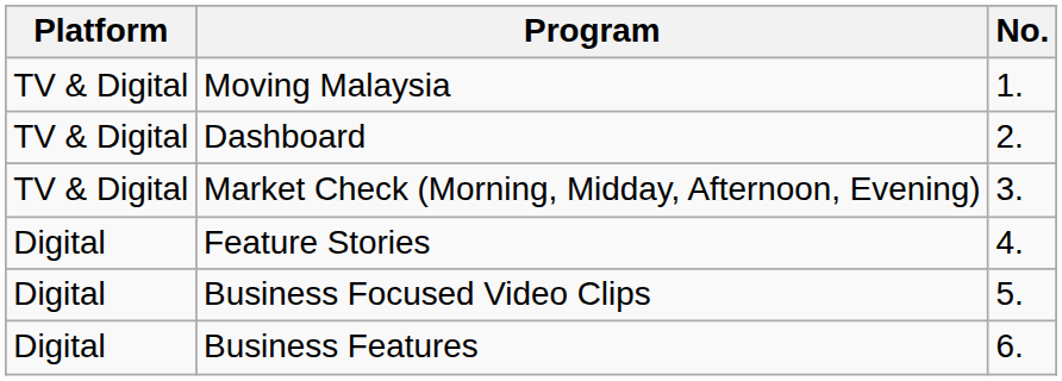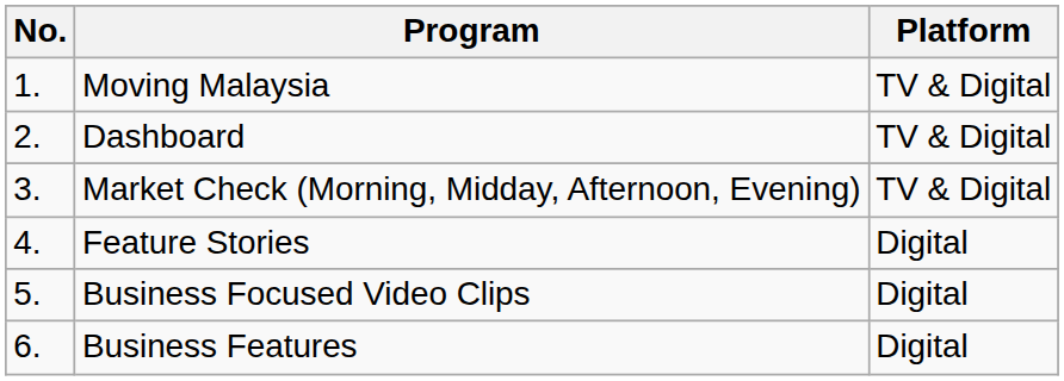 <table class="wikitable">
 <tr>
+<th>No.</th>
+<th>Program</th>
 <th>Platform</th>
-<th>Program</th>
-<th>No.</th>
 </tr>
 <tr>
+<td>1.</td>
+<td>Moving Malaysia</td>
 <td>TV & Digital</td>
-<td>Moving Malaysia</td>
-<td>1.</td>
 </tr>
 <tr>
+<td>2.</td>
+<td>Dashboard</td>
 <td>TV & Digital</td>
-<td>Dashboard</td>
-<td>2.</td>
 </tr>
 <tr>
+<td>3.</td>
+<td>Market Check (Morning, Midday, Afternoon, Evening)</td>
 <td>TV & Digital</td>
-<td>Market Check (Morning, Midday, Afternoon, Evening)</td>
-<td>3.</td>
 </tr>
 <tr>
+<td>4.</td>
+<td>Feature Stories</td>
 <td>Digital</td>
-<td>Feature Stories</td>
-<td>4.</td>
 </tr>
 <tr>
+<td>5.</td>
+<td>Business Focused Video Clips</td>
 <td>Digital</td>
-<td>Business Focused Video Clips</td>
-<td>5.</td>
 </tr>
 <tr>
+<td>6.</td>
+<td>Business Features</td>
 <td>Digital</td>
-<td>Business Features</td>
-<td>6.</td>
 </tr>
 </table>
